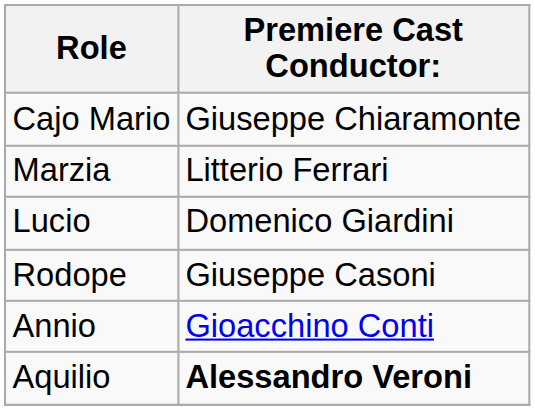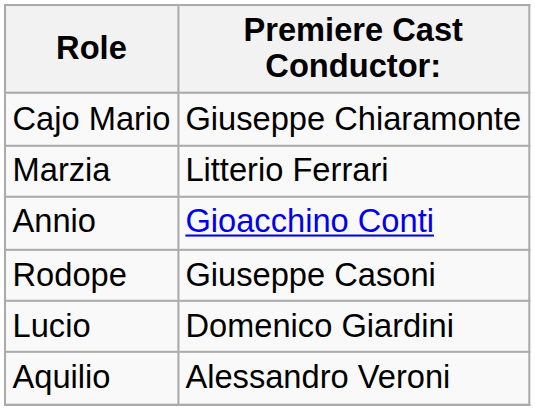 <table class="wikitable">
 <tr>
 <th>Role</th>
 <th>Premiere Cast<br>Conductor:</th>
 </tr>
 <tr>
 <td>Cajo Mario</td>
 <td>Giuseppe Chiaramonte</td>
 </tr>
 <tr>
 <td>Marzia</td>
 <td>Litterio Ferrari</td>
 </tr>
 <tr>
-<td>Lucio</td>
-<td>Domenico Giardini</td>
+<td>Annio</td>
+<td><a href='#'>Gioacchino Conti</a></td>
 </tr>
 <tr>
 <td>Rodope</td>
 <td>Giuseppe Casoni</td>
 </tr>
 <tr>
-<td>Annio</td>
-<td><a href='#'>Gioacchino Conti</a></td>
+<td>Lucio</td>
+<td>Domenico Giardini</td>
 </tr>
 <tr>
 <td>Aquilio</td>
-<td><strong>Alessandro Veroni</strong></td>
+<td>Alessandro Veroni</td>
 </tr>
 <tr>
 </tr>
 </table>
